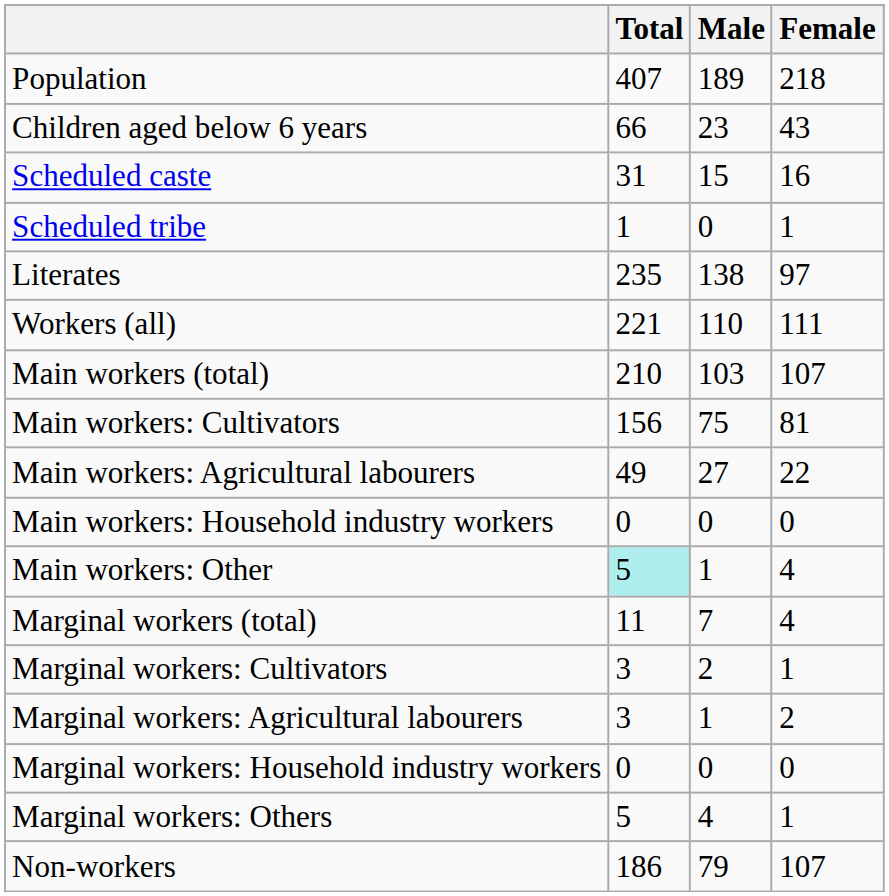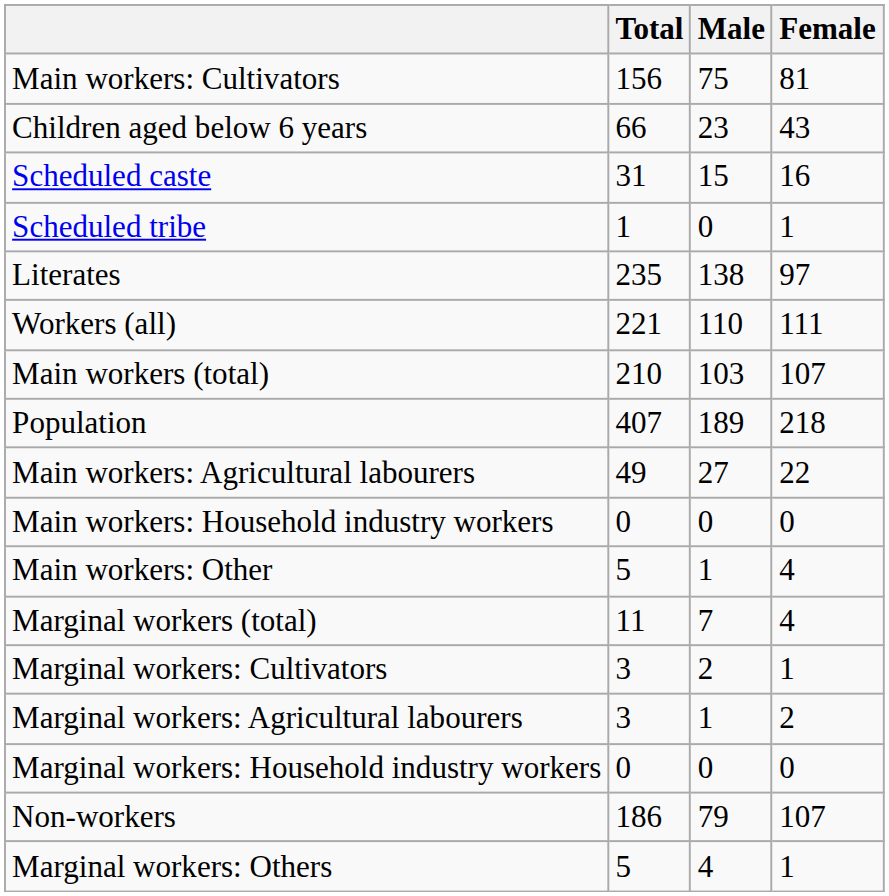 <table class="wikitable sortable">
 <tr>
 <th></th>
 <th>Total</th>
 <th>Male</th>
 <th>Female</th>
 </tr>
 <tr>
-<td>Population</td>
-<td>407</td>
-<td>189</td>
-<td>218</td>
+<td>Main workers: Cultivators</td>
+<td>156</td>
+<td>75</td>
+<td>81</td>
 </tr>
 <tr>
 <td>Children aged below 6 years</td>
 <td>66</td>
 <td>23</td>
 <td>43</td>
 </tr>
 <tr>
 <td><a href='#'>Scheduled caste</a></td>
 <td>31</td>
 <td>15</td>
 <td>16</td>
 </tr>
 <tr>
 <td><a href='#'>Scheduled tribe</a></td>
 <td>1</td>
 <td>0</td>
 <td>1</td>
 </tr>
 <tr>
 <td>Literates</td>
 <td>235</td>
 <td>138</td>
 <td>97</td>
 </tr>
 <tr>
 <td>Workers (all)</td>
 <td>221</td>
 <td>110</td>
 <td>111</td>
 </tr>
 <tr>
 <td>Main workers (total)</td>
 <td>210</td>
 <td>103</td>
 <td>107</td>
 </tr>
 <tr>
-<td>Main workers: Cultivators</td>
-<td>156</td>
-<td>75</td>
-<td>81</td>
+<td>Population</td>
+<td>407</td>
+<td>189</td>
+<td>218</td>
 </tr>
 <tr>
 <td>Main workers: Agricultural labourers</td>
 <td>49</td>
 <td>27</td>
 <td>22</td>
 </tr>
 <tr>
 <td>Main workers: Household industry workers</td>
 <td>0</td>
 <td>0</td>
 <td>0</td>
 </tr>
 <tr>
 <td>Main workers: Other</td>
-<td style="background: paleturquoise;">5</td>
+<td>5</td>
 <td>1</td>
 <td>4</td>
 </tr>
 <tr>
 <td>Marginal workers (total)</td>
 <td>11</td>
 <td>7</td>
 <td>4</td>
 </tr>
 <tr>
 <td>Marginal workers: Cultivators</td>
 <td>3</td>
 <td>2</td>
 <td>1</td>
 </tr>
 <tr>
 <td>Marginal workers: Agricultural labourers</td>
 <td>3</td>
 <td>1</td>
 <td>2</td>
 </tr>
 <tr>
 <td>Marginal workers: Household industry workers</td>
 <td>0</td>
 <td>0</td>
 <td>0</td>
 </tr>
 <tr>
+<td>Non-workers</td>
+<td>186</td>
+<td>79</td>
+<td>107</td>
+</tr>
+<tr>
 <td>Marginal workers: Others</td>
 <td>5</td>
 <td>4</td>
 <td>1</td>
 </tr>
-<tr>
-<td>Non-workers</td>
-<td>186</td>
-<td>79</td>
-<td>107</td>
-</tr>
 </table>
